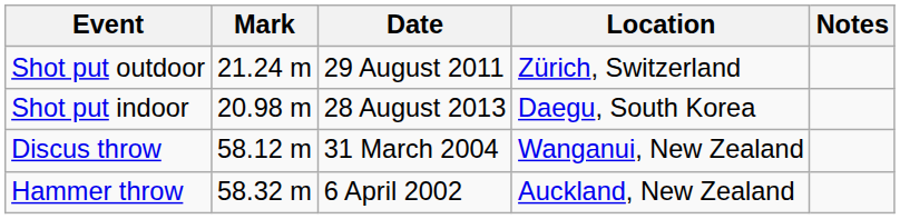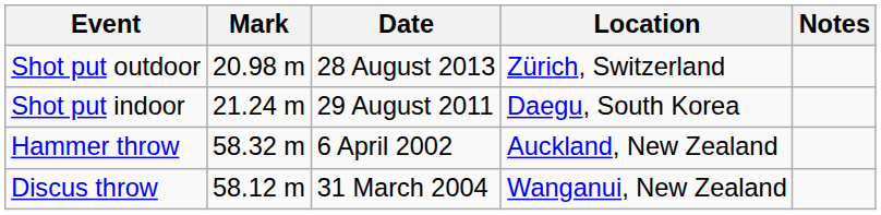 <table class=wikitable>
 <tr>
 <th>Event</th>
 <th>Mark</th>
 <th>Date</th>
 <th>Location</th>
 <th>Notes</th>
 </tr>
 <tr>
 <td><a href='#'>Shot put</a> outdoor</td>
-<td>21.24 m</td>
-<td>29 August 2011</td>
+<td>20.98 m</td>
+<td>28 August 2013</td>
 <td><a href='#'>Zürich</a>, Switzerland</td>
 <td> </td>
 </tr>
 <tr>
 <td><a href='#'>Shot put</a> indoor</td>
-<td>20.98 m</td>
-<td>28 August 2013</td>
+<td>21.24 m</td>
+<td>29 August 2011</td>
 <td><a href='#'>Daegu</a>, South Korea</td>
 <td> </td>
+</tr>
+<tr>
+<td><a href='#'>Hammer throw</a></td>
+<td>58.32 m</td>
+<td>6 April 2002</td>
+<td><a href='#'>Auckland</a>, New Zealand</td>
+<td></td>
 </tr>
 <tr>
 <td><a href='#'>Discus throw</a></td>
 <td>58.12 m</td>
 <td>31 March 2004</td>
 <td><a href='#'>Wanganui</a>, New Zealand</td>
 <td></td>
 </tr>
-<tr>
-<td><a href='#'>Hammer throw</a></td>
-<td>58.32 m</td>
-<td>6 April 2002</td>
-<td><a href='#'>Auckland</a>, New Zealand</td>
-<td></td>
-</tr>
 </table>
